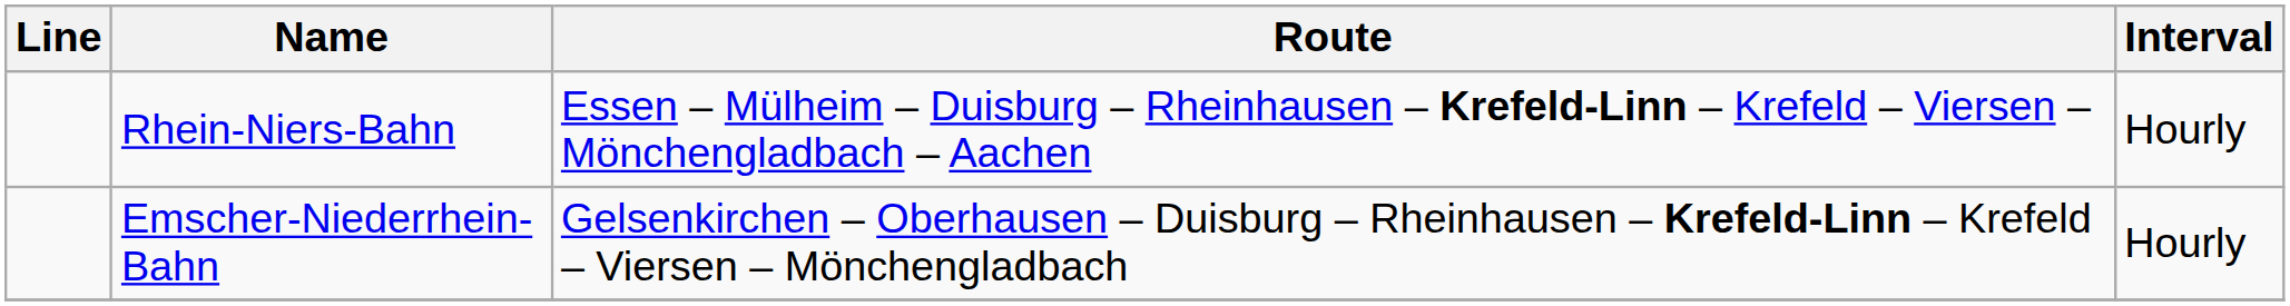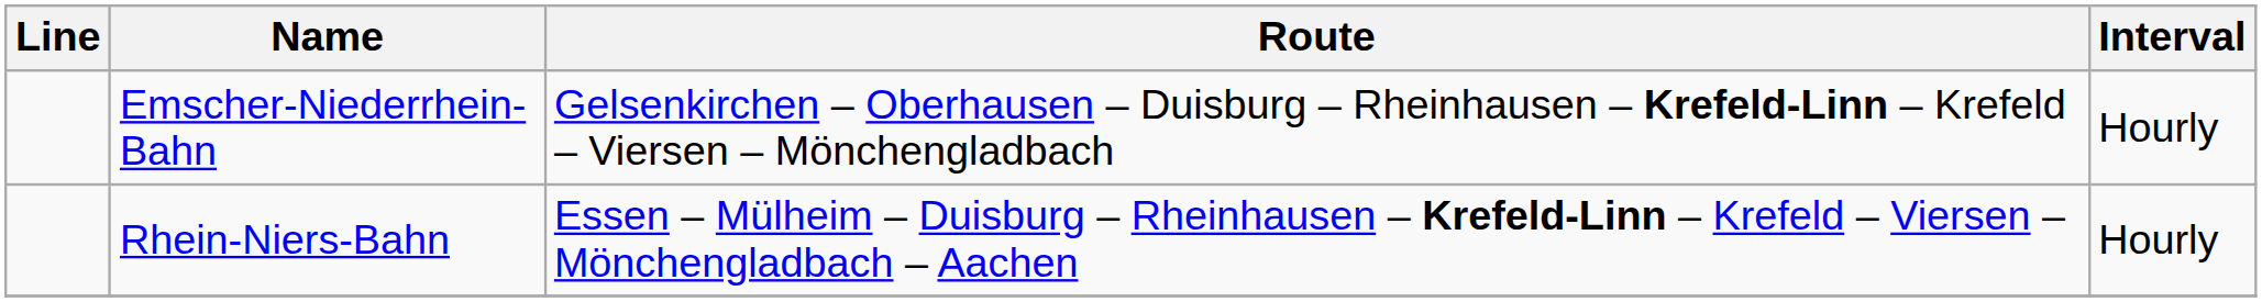 <table class="wikitable">
 <tr>
 <th>Line</th>
 <th>Name</th>
 <th>Route</th>
 <th>Interval</th>
 </tr>
 <tr>
 <td align="center"></td>
+<td><a href='#'>Emscher-Niederrhein-Bahn</a></td>
+<td><a href='#'>Gelsenkirchen</a> – <a href='#'>Oberhausen</a> – Duisburg – Rheinhausen – <strong>Krefeld-Linn</strong> – Krefeld – Viersen – Mönchengladbach</td>
+<td>Hourly</td>
+</tr>
+<tr>
+<td align="center"></td>
 <td><a href='#'>Rhein-Niers-Bahn</a></td>
 <td><a href='#'>Essen</a> – <a href='#'>Mülheim</a> – <a href='#'>Duisburg</a> – <a href='#'>Rheinhausen</a> – <strong>Krefeld-Linn</strong> – <a href='#'>Krefeld</a> – <a href='#'>Viersen</a> – <a href='#'>Mönchengladbach</a> – <a href='#'>Aachen</a></td>
 <td>Hourly</td>
 </tr>
 <tr>
-<td align="center"></td>
-<td><a href='#'>Emscher-Niederrhein-Bahn</a></td>
-<td><a href='#'>Gelsenkirchen</a> – <a href='#'>Oberhausen</a> – Duisburg – Rheinhausen – <strong>Krefeld-Linn</strong> – Krefeld – Viersen – Mönchengladbach</td>
-<td>Hourly</td>
-</tr>
-<tr>
 </tr>
 </table>
